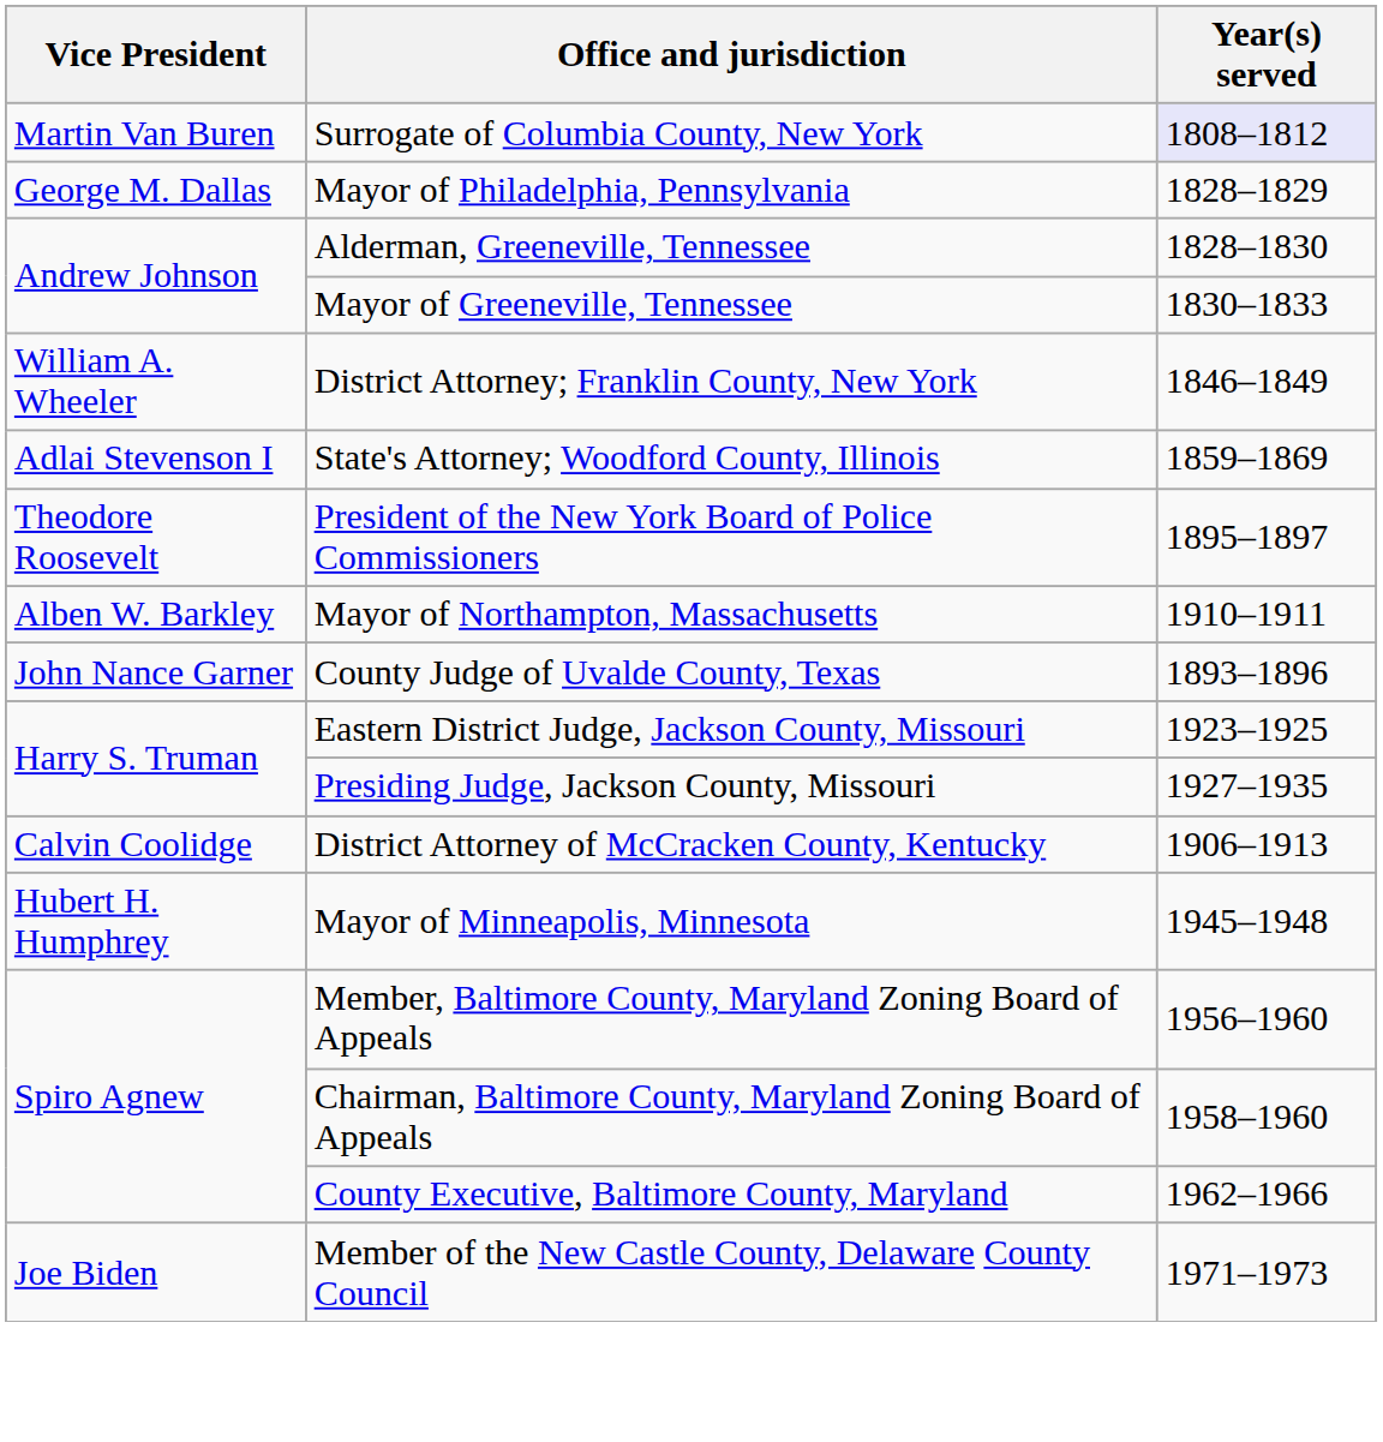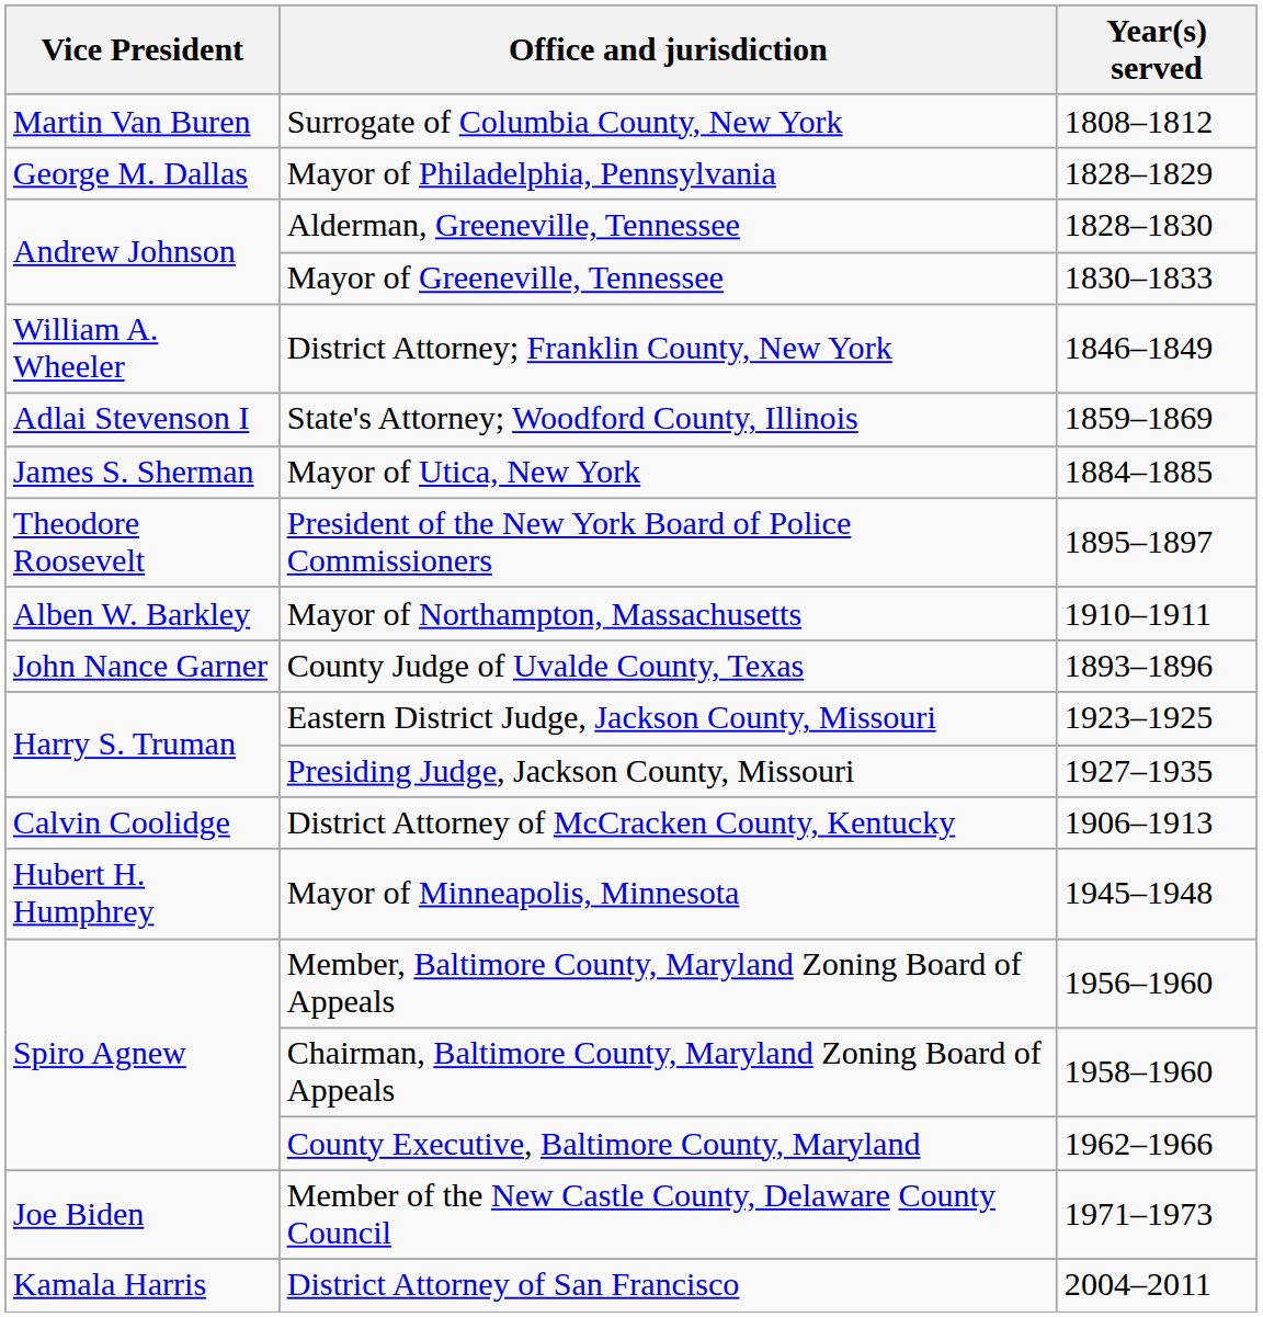 <table class=wikitable>
 <tr>
 <th>Vice President</th>
 <th>Office and jurisdiction</th>
 <th>Year(s) served</th>
 </tr>
 <tr>
 <td><a href='#'>Martin Van Buren</a></td>
 <td>Surrogate of <a href='#'>Columbia County, New York</a></td>
-<td style="background: lavender;">1808–1812</td>
+<td>1808–1812</td>
 </tr>
 <tr>
 <td><a href='#'>George M. Dallas</a></td>
 <td>Mayor of <a href='#'>Philadelphia, Pennsylvania</a></td>
 <td>1828–1829</td>
 </tr>
 <tr>
 <td rowspan=2><a href='#'>Andrew Johnson</a></td>
 <td>Alderman, <a href='#'>Greeneville, Tennessee</a></td>
 <td>1828–1830</td>
 </tr>
 <tr>
 <td>Mayor of <a href='#'>Greeneville, Tennessee</a></td>
 <td>1830–1833</td>
 </tr>
 <tr>
 <td><a href='#'>William A. Wheeler</a></td>
 <td>District Attorney; <a href='#'>Franklin County, New York</a></td>
 <td>1846–1849</td>
 </tr>
 <tr>
 <td><a href='#'>Adlai Stevenson I</a></td>
 <td>State's Attorney; <a href='#'>Woodford County, Illinois</a></td>
 <td>1859–1869</td>
+</tr>
+<tr>
+<td><a href='#'>James S. Sherman</a></td>
+<td>Mayor of <a href='#'>Utica, New York</a></td>
+<td>1884–1885</td>
 </tr>
 <tr>
 <td><a href='#'>Theodore Roosevelt</a></td>
 <td><a href='#'>President of the New York Board of Police Commissioners</a></td>
 <td>1895–1897</td>
 </tr>
 <tr>
 <td><a href='#'>Alben W. Barkley</a></td>
 <td>Mayor of <a href='#'>Northampton, Massachusetts</a></td>
 <td>1910–1911</td>
 </tr>
 <tr>
 <td><a href='#'>John Nance Garner</a></td>
 <td>County Judge of <a href='#'>Uvalde County, Texas</a></td>
 <td>1893–1896</td>
 </tr>
 <tr>
 <td rowspan=2><a href='#'>Harry S. Truman</a></td>
 <td>Eastern District Judge, <a href='#'>Jackson County, Missouri</a></td>
 <td>1923–1925</td>
 </tr>
 <tr>
 <td><a href='#'>Presiding Judge</a>, Jackson County, Missouri</td>
 <td>1927–1935</td>
 </tr>
 <tr>
 <td><a href='#'>Calvin Coolidge</a></td>
 <td>District Attorney of <a href='#'>McCracken County, Kentucky</a></td>
 <td>1906–1913</td>
 </tr>
 <tr>
 <td><a href='#'>Hubert H. Humphrey</a></td>
 <td>Mayor of <a href='#'>Minneapolis, Minnesota</a></td>
 <td>1945–1948</td>
 </tr>
 <tr>
 <td rowspan=3><a href='#'>Spiro Agnew</a></td>
 <td>Member, <a href='#'>Baltimore County, Maryland</a> Zoning Board of Appeals</td>
 <td>1956–1960</td>
 </tr>
 <tr>
 <td>Chairman, <a href='#'>Baltimore County, Maryland</a> Zoning Board of Appeals</td>
 <td>1958–1960</td>
 </tr>
 <tr>
 <td><a href='#'>County Executive</a>, <a href='#'>Baltimore County, Maryland</a></td>
 <td>1962–1966</td>
 </tr>
 <tr>
 <td><a href='#'>Joe Biden</a></td>
 <td>Member of the <a href='#'>New Castle County, Delaware</a> <a href='#'>County Council</a></td>
 <td>1971–1973</td>
 </tr>
+<tr>
+<td><a href='#'>Kamala Harris</a></td>
+<td><a href='#'>District Attorney of San Francisco</a></td>
+<td>2004–2011</td>
+</tr>
 </table>
